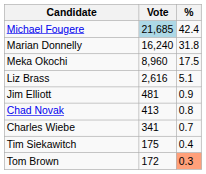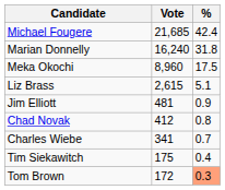 <table class="wikitable">
 <tr>
 <th bgcolor="#DDDDFF" width="200px">Candidate</th>
 <th bgcolor="#DDDDFF" width="50px">Vote</th>
 <th bgcolor="#DDDDFF" width="30px">%</th>
 </tr>
 <tr>
 <td><a href='#'>Michael Fougere</a></td>
-<td style="background: lightblue;">21,685</td>
+<td>21,685</td>
 <td>42.4</td>
 </tr>
 <tr>
 <td>Marian Donnelly</td>
 <td>16,240</td>
 <td>31.8</td>
 </tr>
 <tr>
 <td>Meka Okochi</td>
 <td>8,960</td>
 <td>17.5</td>
 </tr>
 <tr>
 <td>Liz Brass</td>
-<td>2,616</td>
+<td>2,615</td>
 <td>5.1</td>
 </tr>
 <tr>
 <td>Jim Elliott</td>
 <td>481</td>
 <td>0.9</td>
 </tr>
 <tr>
 <td><a href='#'>Chad Novak</a></td>
-<td>413</td>
+<td>412</td>
 <td>0.8</td>
 </tr>
 <tr>
 <td>Charles Wiebe</td>
 <td>341</td>
 <td>0.7</td>
 </tr>
 <tr>
 <td>Tim Siekawitch</td>
 <td>175</td>
 <td>0.4</td>
 </tr>
 <tr>
 <td>Tom Brown</td>
 <td>172</td>
 <td style="background: lightsalmon;">0.3</td>
 </tr>
 </table>
